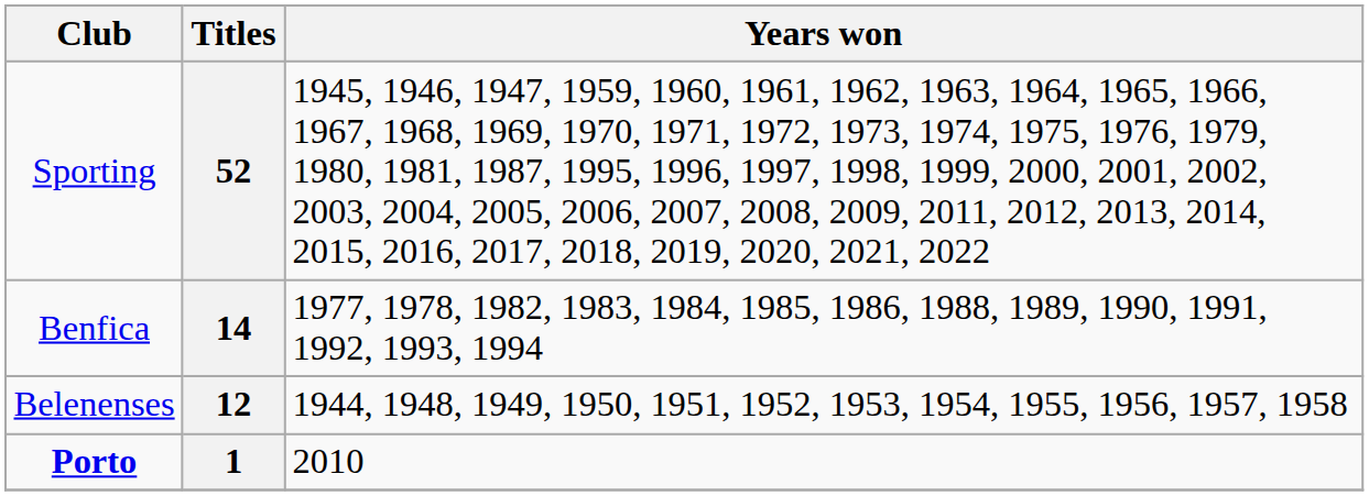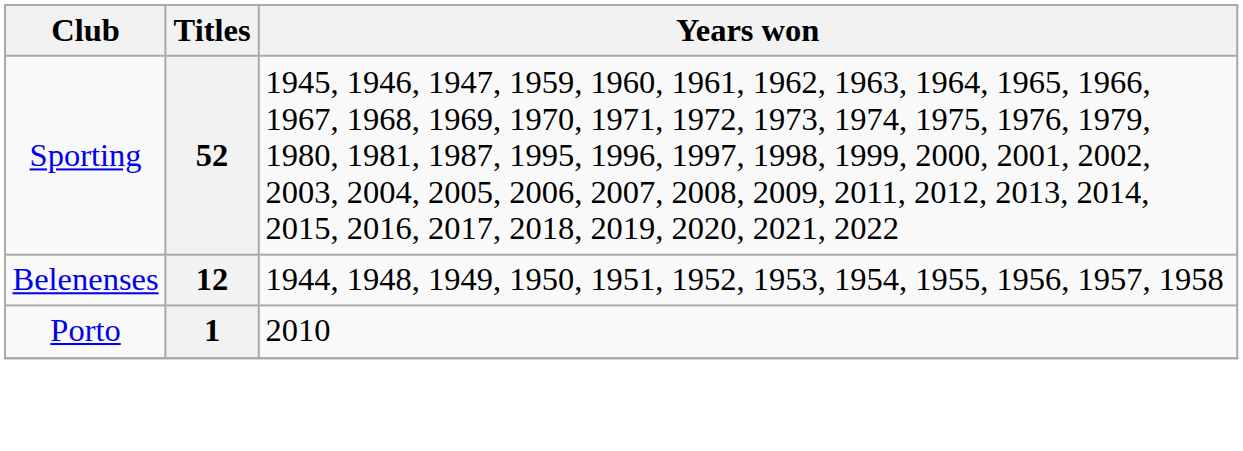 <table class="wikitable sortable plainrowheaders">
 <tr>
 <th scope="col">Club</th>
 <th scope="col" style="width:2em;">Titles</th>
 <th scope="col">Years won</th>
 </tr>
 <tr>
 <td align="center"><a href='#'>Sporting</a></td>
 <th scope="row">52</th>
 <td>1945, 1946, 1947, 1959, 1960, 1961, 1962, 1963, 1964, 1965, 1966, 1967, 1968, 1969, 1970, 1971, 1972, 1973, 1974, 1975, 1976, 1979, 1980, 1981, 1987, 1995, 1996, 1997, 1998, 1999, 2000, 2001, 2002, 2003, 2004, 2005, 2006, 2007, 2008, 2009, 2011, 2012, 2013, 2014, 2015, 2016, 2017, 2018, 2019, 2020, 2021, 2022</td>
 </tr>
 <tr>
-<td align="center"><a href='#'>Benfica</a></td>
-<th scope="row">14</th>
-<td>1977, 1978, 1982, 1983, 1984, 1985, 1986, 1988, 1989, 1990, 1991, 1992, 1993, 1994</td>
-</tr>
-<tr>
 <td align="center"><a href='#'>Belenenses</a></td>
 <th scope="row">12</th>
 <td>1944, 1948, 1949, 1950, 1951, 1952, 1953, 1954, 1955, 1956, 1957, 1958</td>
 </tr>
 <tr>
-<td align="center"><strong><a href='#'>Porto</a></strong></td>
+<td align="center"><a href='#'>Porto</a></td>
 <th scope="row">1</th>
 <td>2010</td>
 </tr>
 <tr>
 </tr>
 </table>
